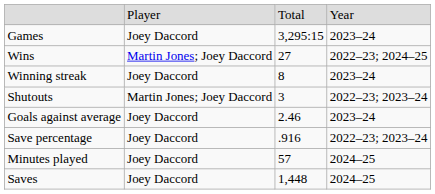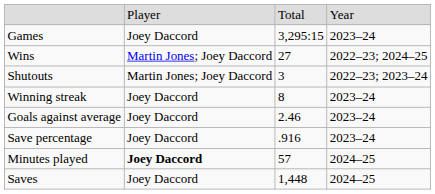 <table class="wikitable">
 <tr bgcolor="#dddddd">
 <td></td>
 <td>Player</td>
 <td>Total</td>
 <td>Year</td>
 </tr>
 <tr>
 <td>Games</td>
 <td>Joey Daccord</td>
 <td>3,295:15</td>
 <td>2023–24</td>
 </tr>
 <tr>
 <td>Wins</td>
 <td><a href='#'>Martin Jones</a>; Joey Daccord</td>
 <td>27</td>
 <td>2022–23; 2024–25</td>
 </tr>
 <tr>
+<td>Shutouts</td>
+<td>Martin Jones; Joey Daccord</td>
+<td>3</td>
+<td>2022–23; 2023–24</td>
+</tr>
+<tr>
 <td>Winning streak</td>
 <td>Joey Daccord</td>
 <td>8</td>
 <td>2023–24</td>
-</tr>
-<tr>
-<td>Shutouts</td>
-<td>Martin Jones; Joey Daccord</td>
-<td>3</td>
-<td>2022–23; 2023–24</td>
 </tr>
 <tr>
 <td>Goals against average</td>
 <td>Joey Daccord</td>
 <td>2.46</td>
 <td>2023–24</td>
 </tr>
 <tr>
 <td>Save percentage</td>
 <td>Joey Daccord</td>
 <td>.916</td>
-<td>2022–23; 2023–24</td>
+<td>2023–24</td>
 </tr>
 <tr>
 <td>Minutes played</td>
-<td>Joey Daccord</td>
+<td><strong>Joey Daccord</strong></td>
 <td>57</td>
 <td>2024–25</td>
 </tr>
 <tr>
 <td>Saves</td>
 <td>Joey Daccord</td>
 <td>1,448</td>
 <td>2024–25</td>
 </tr>
 </table>
